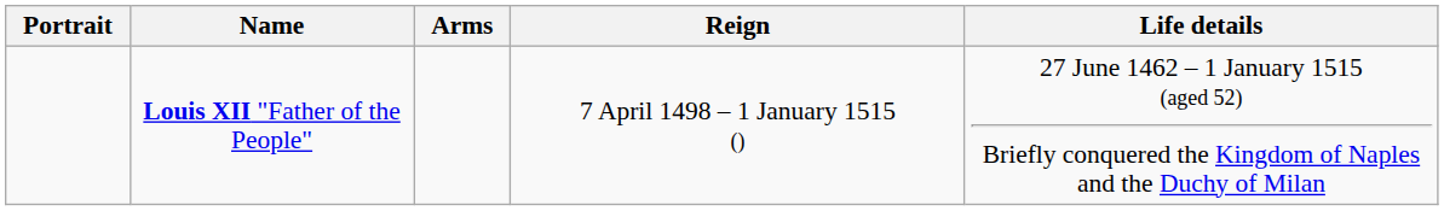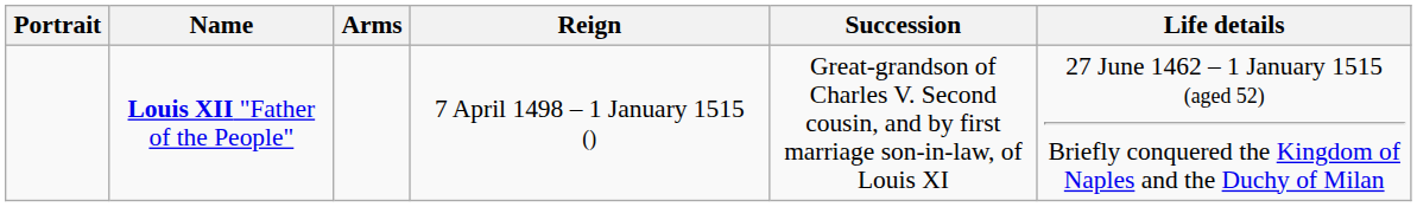 <table class="wikitable" style="text-align:center; width:100%;">
 <tr>
 <th width="5%">Portrait</th>
 <th width="15%">Name</th>
 <th width="5%">Arms</th>
 <th width="24%">Reign</th>
+<th width="18%">Succession</th>
 <th width="25%">Life details</th>
 </tr>
 <tr>
 <td></td>
 <td><a href='#'><strong>Louis XII</strong> "Father of the People"</a></td>
 <td></td>
 <td>7 April 1498 – 1 January 1515<br><small>()</small></td>
+<td>Great-grandson of Charles V. Second cousin, and by first marriage son-in-law, of Louis XI</td>
 <td>27 June 1462 – 1 January 1515<br><small>(aged 52)</small><hr>Briefly conquered the <a href='#'>Kingdom of Naples</a> and the <a href='#'>Duchy of Milan</a></td>
 </tr>
 </table>
